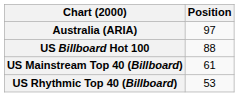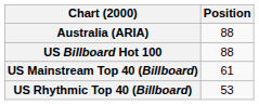 <table class="wikitable sortable plainrowheaders" style="text-align:center">
 <tr>
 <th>Chart (2000)</th>
 <th>Position</th>
 </tr>
 <tr>
 <th scope="row">Australia (ARIA)</th>
-<td>97</td>
+<td>88</td>
 </tr>
 <tr>
 <th scope="row">US <em>Billboard</em> Hot 100</th>
 <td>88</td>
 </tr>
 <tr>
 <th scope="row">US Mainstream Top 40 (<em>Billboard</em>)</th>
 <td>61</td>
 </tr>
 <tr>
 <th scope="row">US Rhythmic Top 40 (<em>Billboard</em>)</th>
 <td>53</td>
 </tr>
 </table>
